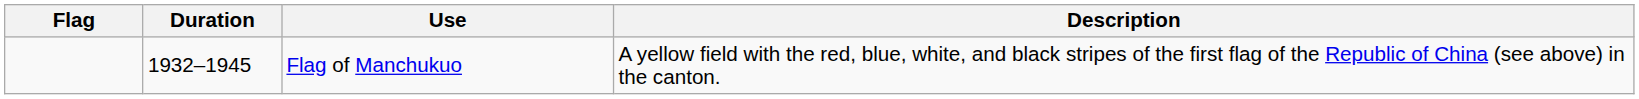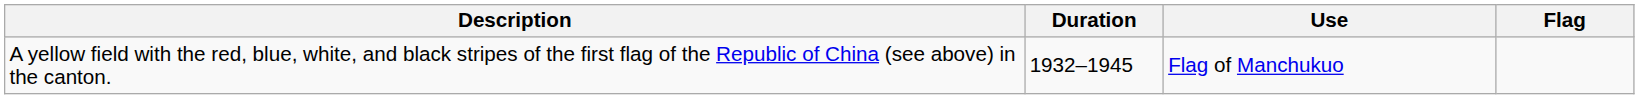 <table class="wikitable" width="100%">
 <tr>
-<th style="width:100px;">Flag</th>
+<th style="min-width:250px">Description</th>
 <th style="width:100px;">Duration</th>
 <th style="width:250px;">Use</th>
-<th style="min-width:250px">Description</th>
+<th style="width:100px;">Flag</th>
 </tr>
 <tr>
-<td></td>
+<td>A yellow field with the red, blue, white, and black stripes of the first flag of the <a href='#'>Republic of China</a> (see above) in the canton.</td>
 <td>1932–1945</td>
 <td><a href='#'>Flag</a> of <a href='#'>Manchukuo</a></td>
-<td>A yellow field with the red, blue, white, and black stripes of the first flag of the <a href='#'>Republic of China</a> (see above) in the canton.</td>
+<td></td>
 </tr>
 </table>
